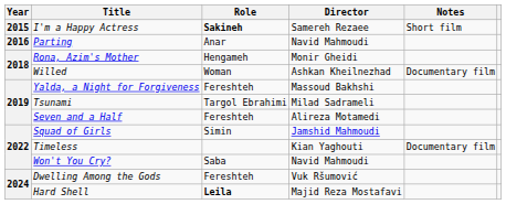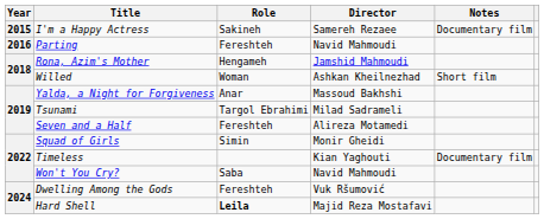 <table class="wikitable plainrowheaders sortable"  style=font-size:100%>
 <tr>
 <th scope="col">Year</th>
 <th scope="col">Title</th>
 <th scope="col">Role</th>
 <th scope="col">Director</th>
 <th scope="col" class="unsortable">Notes</th>
 <th scope="col" class="unsortable"></th>
 </tr>
 <tr>
 <th scope=row>2015</th>
 <td><em>I'm a Happy Actress</em></td>
-<td><strong>Sakineh</strong></td>
+<td>Sakineh</td>
 <td>Samereh Rezaee</td>
-<td>Short film</td>
+<td>Documentary film</td>
 <td></td>
 </tr>
 <tr>
 <th scope=row>2016</th>
 <td><em><a href='#'>Parting</a></em></td>
-<td>Anar</td>
+<td>Fereshteh</td>
 <td>Navid Mahmoudi</td>
 <td></td>
 <td></td>
 </tr>
 <tr>
 <th scope=row rowspan="2">2018</th>
 <td><em><a href='#'>Rona, Azim's Mother</a></em></td>
 <td>Hengameh</td>
-<td>Monir Gheidi</td>
+<td><a href='#'>Jamshid Mahmoudi</a></td>
 <td></td>
 <td></td>
 </tr>
 <tr>
 <td><em>Willed</em></td>
 <td>Woman</td>
 <td>Ashkan Kheilnezhad</td>
-<td>Documentary film</td>
+<td>Short film</td>
 <td></td>
 </tr>
 <tr>
 <th scope=row rowspan="3">2019</th>
 <td><em><a href='#'>Yalda, a Night for Forgiveness</a></em></td>
-<td>Fereshteh</td>
+<td>Anar</td>
 <td>Massoud Bakhshi</td>
 <td></td>
 <td></td>
 </tr>
 <tr>
 <td><em>Tsunami</em></td>
 <td>Targol Ebrahimi</td>
 <td>Milad Sadrameli</td>
 <td></td>
 <td></td>
 </tr>
 <tr>
 <td><em><a href='#'>Seven and a Half</a></em></td>
 <td>Fereshteh</td>
 <td>Alireza Motamedi</td>
 <td></td>
 <td></td>
 </tr>
 <tr>
 <th rowspan="3" scope="row">2022</th>
 <td><em><a href='#'>Squad of Girls</a></em></td>
 <td>Simin</td>
-<td><a href='#'>Jamshid Mahmoudi</a></td>
+<td>Monir Gheidi</td>
 <td></td>
 <td></td>
 </tr>
 <tr>
 <td><em>Timeless</em></td>
 <td></td>
 <td>Kian Yaghouti</td>
 <td>Documentary film</td>
 <td></td>
 </tr>
 <tr>
 <td><em><a href='#'>Won't You Cry?</a></em></td>
 <td>Saba</td>
 <td>Navid Mahmoudi</td>
 <td></td>
 <td></td>
 </tr>
 <tr>
 <th rowspan="2" scope="row">2024</th>
 <td><em>Dwelling Among the Gods</em></td>
 <td>Fereshteh</td>
 <td>Vuk Ršumović</td>
 <td></td>
 <td></td>
 </tr>
 <tr>
 <td><em>Hard Shell</em></td>
 <td><strong>Leila</strong></td>
 <td>Majid Reza Mostafavi</td>
 <td></td>
 <td></td>
 </tr>
 </table>
